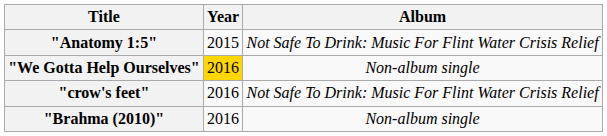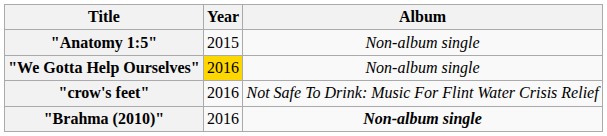 <table class="wikitable plainrowheaders" style="text-align:center;">
 <tr>
 <th scope="col">Title</th>
 <th scope="col">Year</th>
 <th scope="col">Album</th>
 </tr>
 <tr>
 <th scope="row">"Anatomy 1:5"</th>
 <td>2015</td>
-<td><em>Not Safe To Drink: Music For Flint Water Crisis Relief</em></td>
+<td><em>Non-album single</em></td>
 </tr>
 <tr>
 <th scope="row">"We Gotta Help Ourselves"</th>
 <td style="background: gold;">2016</td>
 <td><em>Non-album single</em></td>
 </tr>
 <tr>
 <th scope="row">"crow's feet"</th>
 <td>2016</td>
 <td><em>Not Safe To Drink: Music For Flint Water Crisis Relief</em></td>
 </tr>
 <tr>
 <th scope="row">"Brahma (2010)"</th>
 <td>2016</td>
-<td><em>Non-album single</em></td>
+<td><strong><em>Non-album single</em></strong></td>
 </tr>
 </table>
